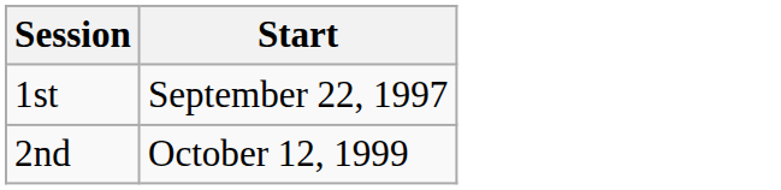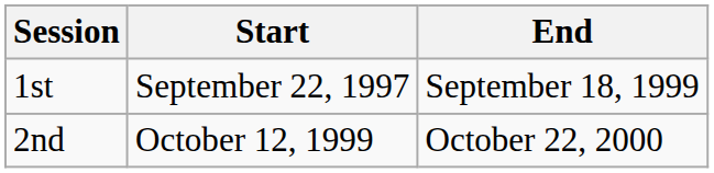 <table class="wikitable">
 <tr>
 <th>Session</th>
 <th>Start</th>
+<th>End</th>
 </tr>
 <tr>
 <td>1st</td>
 <td>September 22, 1997</td>
+<td>September 18, 1999</td>
 </tr>
 <tr>
 <td>2nd</td>
 <td>October 12, 1999</td>
+<td>October 22, 2000</td>
 </tr>
 </table>
